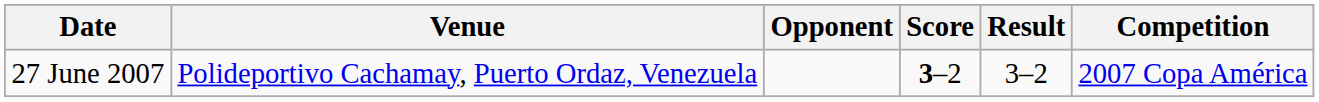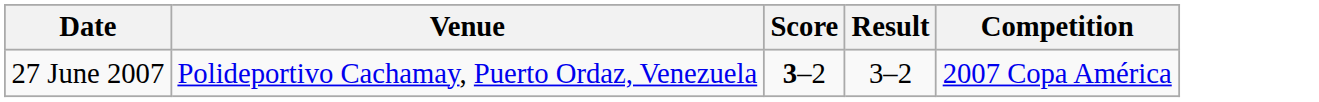 <table class="wikitable" style="font-size:100%">
 <tr>
 <th>Date</th>
 <th>Venue</th>
-<th>Opponent</th>
 <th>Score</th>
 <th>Result</th>
 <th>Competition</th>
 </tr>
 <tr>
 <td>27 June 2007</td>
 <td><a href='#'>Polideportivo Cachamay</a>, <a href='#'>Puerto Ordaz, Venezuela</a></td>
-<td></td>
 <td align="center"><strong>3</strong>–2</td>
 <td align="center">3–2</td>
 <td><a href='#'>2007 Copa América</a></td>
 </tr>
 </table>
